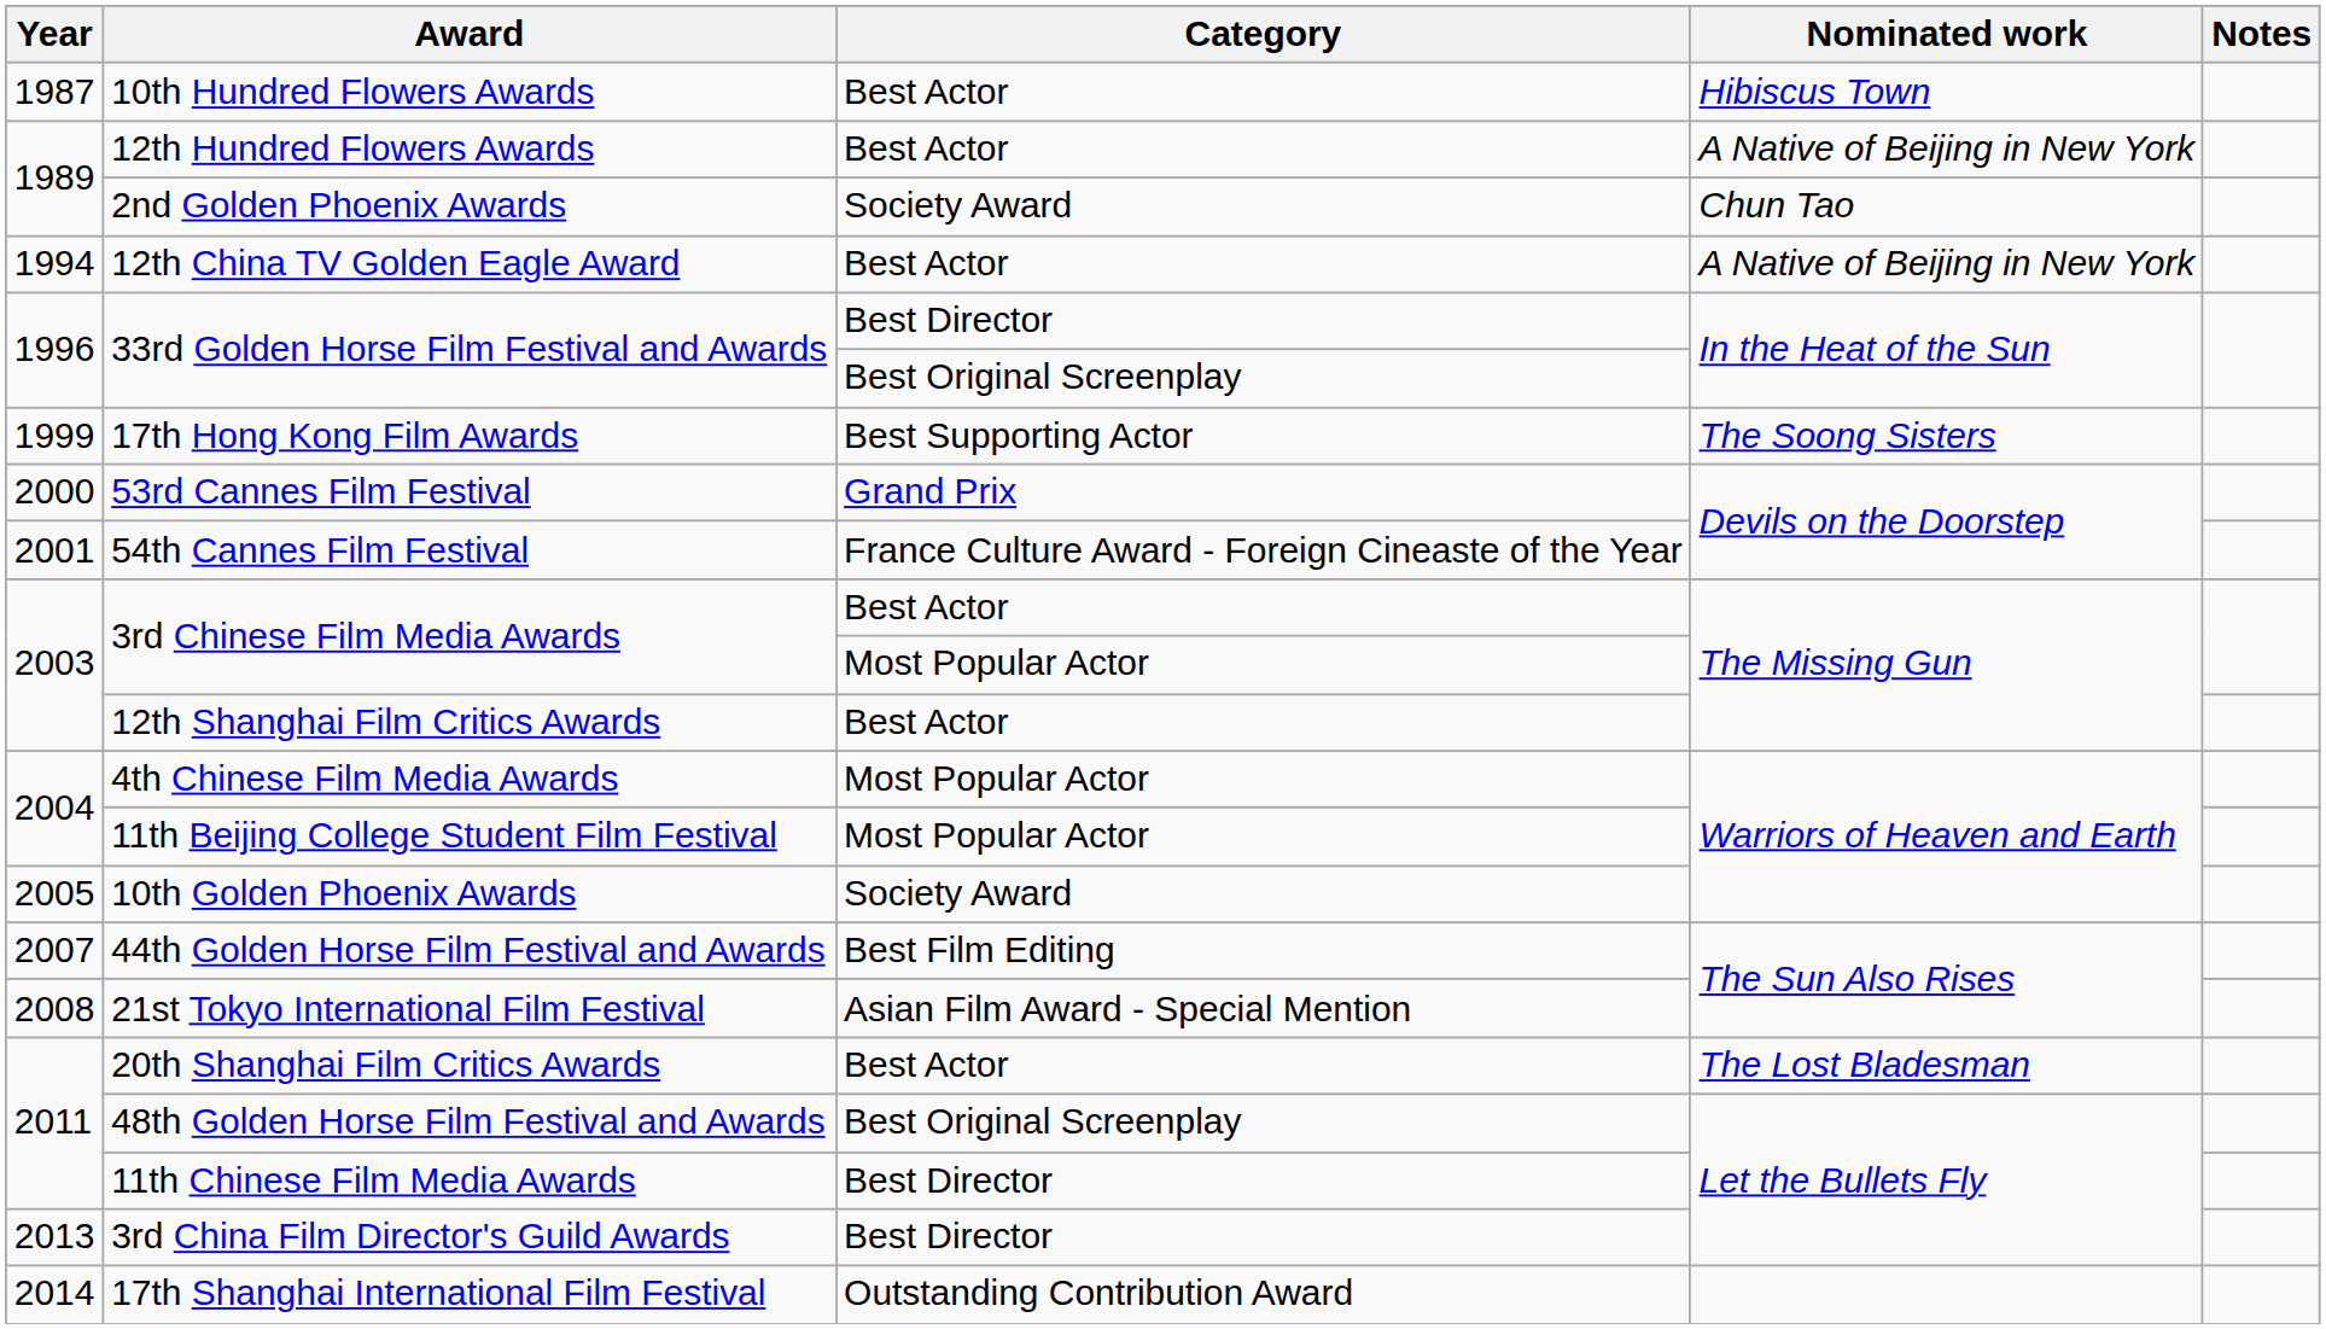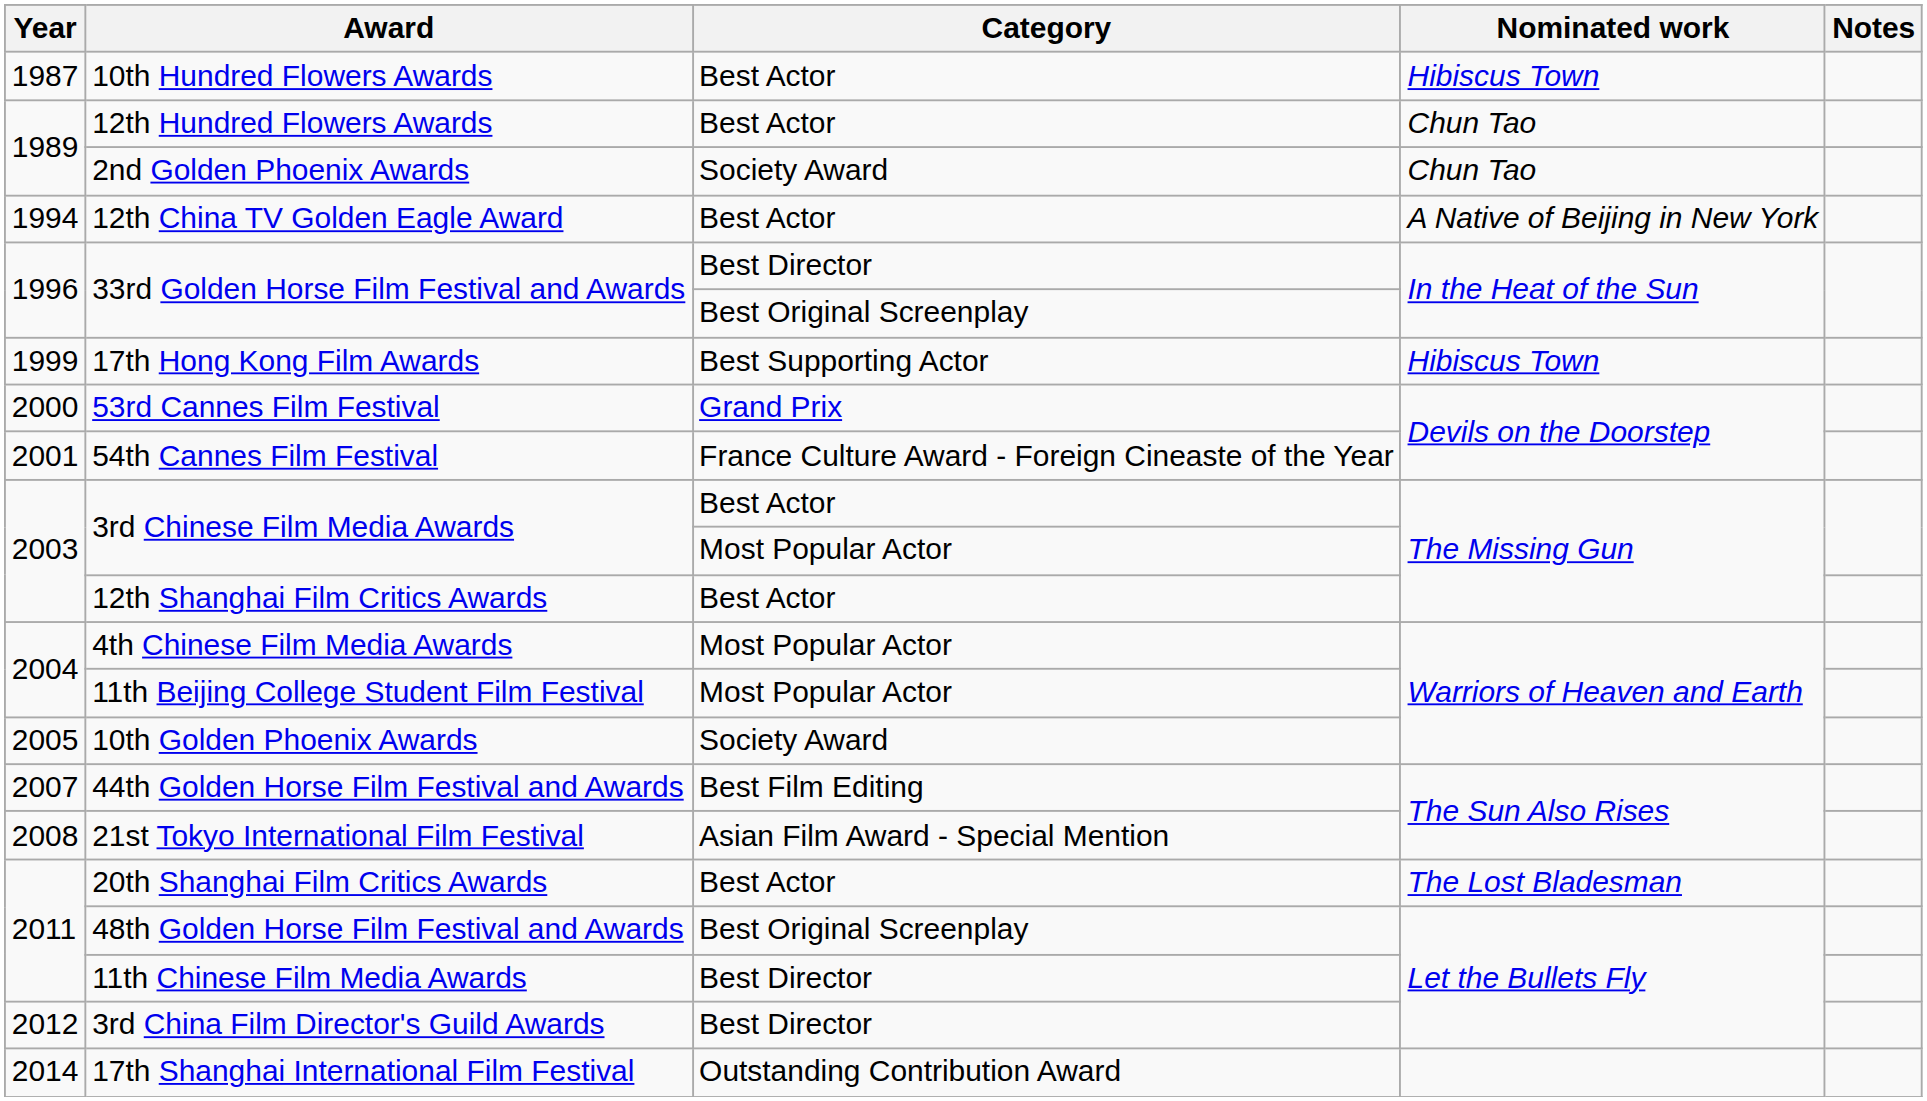 <table class="wikitable sortable">
 <tr>
 <th>Year</th>
 <th>Award</th>
 <th>Category</th>
 <th>Nominated work</th>
 <th class="unsortable">Notes</th>
 </tr>
 <tr>
 <td>1987</td>
 <td>10th <a href='#'>Hundred Flowers Awards</a></td>
 <td>Best Actor</td>
 <td><em><a href='#'>Hibiscus Town</a></em></td>
 <td></td>
 </tr>
 <tr>
 <td rowspan=2>1989</td>
 <td>12th  <a href='#'>Hundred Flowers Awards</a></td>
 <td>Best Actor</td>
-<td><em>A Native of Beijing in New York</em></td>
+<td><em>Chun Tao</em></td>
 <td></td>
 </tr>
 <tr>
 <td>2nd <a href='#'>Golden Phoenix Awards</a></td>
 <td>Society Award</td>
 <td><em>Chun Tao</em></td>
 <td></td>
 </tr>
 <tr>
 <td>1994</td>
 <td>12th <a href='#'>China TV Golden Eagle Award</a></td>
 <td>Best Actor</td>
 <td><em>A Native of Beijing in New York</em></td>
 <td></td>
 </tr>
 <tr>
 <td rowspan=2>1996</td>
 <td rowspan=2>33rd <a href='#'>Golden Horse Film Festival and Awards</a></td>
 <td>Best Director</td>
 <td rowspan=2><em><a href='#'>In the Heat of the Sun</a></em></td>
 <td rowspan=2></td>
 </tr>
 <tr>
 <td>Best Original Screenplay</td>
 </tr>
 <tr>
 <td>1999</td>
 <td>17th <a href='#'>Hong Kong Film Awards</a></td>
 <td>Best Supporting Actor</td>
-<td><em><a href='#'>The Soong Sisters</a></em></td>
+<td><em><a href='#'>Hibiscus Town</a></em></td>
 <td></td>
 </tr>
 <tr>
 <td>2000</td>
 <td><a href='#'>53rd Cannes Film Festival</a></td>
 <td><a href='#'>Grand Prix</a></td>
 <td rowspan=2><em><a href='#'>Devils on the Doorstep</a></em></td>
 <td></td>
 </tr>
 <tr>
 <td>2001</td>
 <td>54th <a href='#'>Cannes Film Festival</a></td>
 <td>France Culture Award - Foreign Cineaste of the Year</td>
 <td></td>
 </tr>
 <tr>
 <td rowspan=3>2003</td>
 <td rowspan=2>3rd <a href='#'>Chinese Film Media Awards</a></td>
 <td>Best Actor</td>
 <td rowspan=3><em><a href='#'>The Missing Gun</a></em></td>
 <td rowspan=2></td>
 </tr>
 <tr>
 <td>Most Popular Actor</td>
 </tr>
 <tr>
 <td>12th <a href='#'>Shanghai Film Critics Awards</a></td>
 <td>Best Actor</td>
 <td></td>
 </tr>
 <tr>
 <td rowspan=2>2004</td>
 <td>4th <a href='#'>Chinese Film Media Awards</a></td>
 <td>Most Popular Actor</td>
 <td rowspan=3><em><a href='#'>Warriors of Heaven and Earth</a></em></td>
 <td></td>
 </tr>
 <tr>
 <td>11th <a href='#'>Beijing College Student Film Festival</a></td>
 <td>Most Popular Actor</td>
 <td></td>
 </tr>
 <tr>
 <td>2005</td>
 <td>10th <a href='#'>Golden Phoenix Awards</a></td>
 <td>Society Award</td>
 <td></td>
 </tr>
 <tr>
 <td>2007</td>
 <td>44th <a href='#'>Golden Horse Film Festival and Awards</a></td>
 <td>Best Film Editing</td>
 <td rowspan=2><em><a href='#'>The Sun Also Rises</a></em></td>
 <td></td>
 </tr>
 <tr>
 <td>2008</td>
 <td>21st <a href='#'>Tokyo International Film Festival</a></td>
 <td>Asian Film Award - Special Mention</td>
 <td></td>
 </tr>
 <tr>
 <td rowspan=3>2011</td>
 <td>20th <a href='#'>Shanghai Film Critics Awards</a></td>
 <td>Best Actor</td>
 <td><em><a href='#'>The Lost Bladesman</a></em></td>
 <td></td>
 </tr>
 <tr>
 <td>48th  <a href='#'>Golden Horse Film Festival and Awards</a></td>
 <td>Best Original Screenplay</td>
 <td rowspan=3><em><a href='#'>Let the Bullets Fly</a></em></td>
 <td></td>
 </tr>
 <tr>
 <td>11th <a href='#'>Chinese Film Media Awards</a></td>
 <td>Best Director</td>
 <td></td>
 </tr>
 <tr>
-<td>2013</td>
+<td>2012</td>
 <td>3rd <a href='#'>China Film Director's Guild Awards</a></td>
 <td>Best Director</td>
 <td></td>
 </tr>
 <tr>
 <td>2014</td>
 <td>17th <a href='#'>Shanghai International Film Festival</a></td>
 <td>Outstanding Contribution Award</td>
 <td></td>
 <td></td>
 </tr>
 </table>
